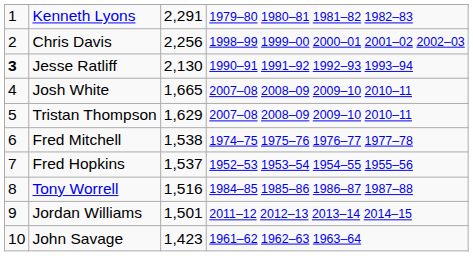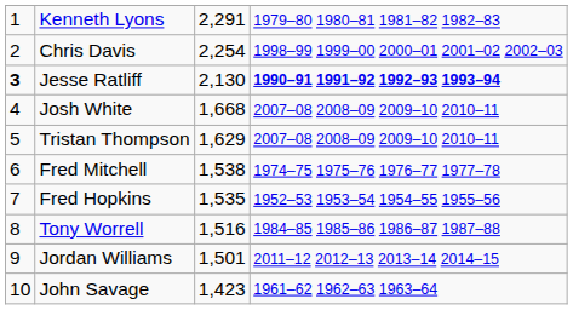 <table class="wikitable">
 <tr>
 </tr>
 <tr>
 <td>1</td>
 <td><a href='#'>Kenneth Lyons</a></td>
 <td>2,291</td>
 <td style="font-size:80%;"><a href='#'>1979–80</a> <a href='#'>1980–81</a> <a href='#'>1981–82</a> <a href='#'>1982–83</a></td>
 </tr>
 <tr>
 <td>2</td>
 <td>Chris Davis</td>
-<td>2,256</td>
+<td>2,254</td>
 <td style="font-size:80%;"><a href='#'>1998–99</a> <a href='#'>1999–00</a> <a href='#'>2000–01</a> <a href='#'>2001–02</a> <a href='#'>2002–03</a></td>
 </tr>
 <tr>
 <td><strong>3</strong></td>
 <td>Jesse Ratliff</td>
 <td>2,130</td>
-<td style="font-size:80%;"><a href='#'>1990–91</a> <a href='#'>1991–92</a> <a href='#'>1992–93</a> <a href='#'>1993–94</a></td>
+<td style="font-size:80%;"><strong><a href='#'>1990–91</a> <a href='#'>1991–92</a> <a href='#'>1992–93</a> <a href='#'>1993–94</a></strong></td>
 </tr>
 <tr>
 <td>4</td>
 <td>Josh White</td>
-<td>1,665</td>
+<td>1,668</td>
 <td style="font-size:80%;"><a href='#'>2007–08</a> <a href='#'>2008–09</a> <a href='#'>2009–10</a> <a href='#'>2010–11</a></td>
 </tr>
 <tr>
 <td>5</td>
 <td>Tristan Thompson</td>
 <td>1,629</td>
 <td style="font-size:80%;"><a href='#'>2007–08</a> <a href='#'>2008–09</a> <a href='#'>2009–10</a> <a href='#'>2010–11</a></td>
 </tr>
 <tr>
 <td>6</td>
 <td>Fred Mitchell</td>
 <td>1,538</td>
 <td style="font-size:80%;"><a href='#'>1974–75</a> <a href='#'>1975–76</a> <a href='#'>1976–77</a> <a href='#'>1977–78</a></td>
 </tr>
 <tr>
 <td>7</td>
 <td>Fred Hopkins</td>
-<td>1,537</td>
+<td>1,535</td>
 <td style="font-size:80%;"><a href='#'>1952–53</a> <a href='#'>1953–54</a> <a href='#'>1954–55</a> <a href='#'>1955–56</a></td>
 </tr>
 <tr>
 <td>8</td>
 <td><a href='#'>Tony Worrell</a></td>
 <td>1,516</td>
 <td style="font-size:80%;"><a href='#'>1984–85</a> <a href='#'>1985–86</a> <a href='#'>1986–87</a> <a href='#'>1987–88</a></td>
 </tr>
 <tr>
 <td>9</td>
 <td>Jordan Williams</td>
 <td>1,501</td>
 <td style="font-size:80%;"><a href='#'>2011–12</a> <a href='#'>2012–13</a> <a href='#'>2013–14</a> <a href='#'>2014–15</a></td>
 </tr>
 <tr>
 <td>10</td>
 <td>John Savage</td>
 <td>1,423</td>
 <td style="font-size:80%;"><a href='#'>1961–62</a> <a href='#'>1962–63</a> <a href='#'>1963–64</a></td>
 </tr>
 </table>
